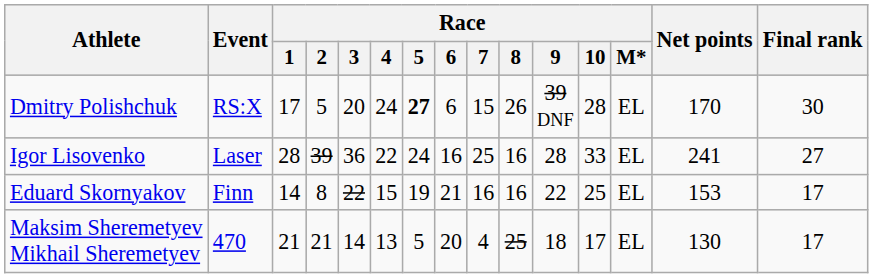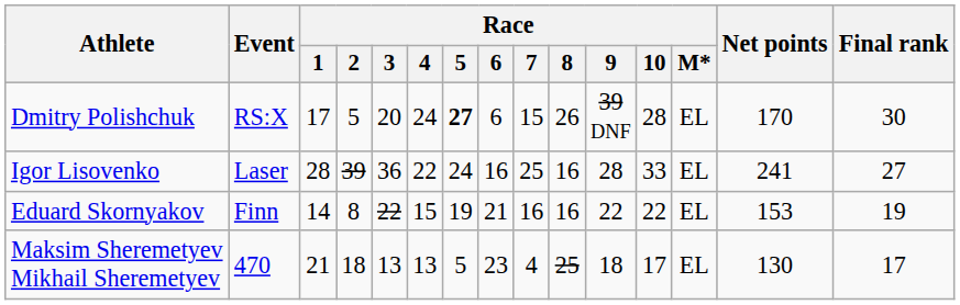 <table class="wikitable" style="font-size:90%">
 <tr>
 <th rowspan="2">Athlete</th>
 <th rowspan="2">Event</th>
 <th colspan=11>Race</th>
 <th rowspan=2>Net points</th>
 <th rowspan=2>Final rank</th>
 </tr>
 <tr style="font-size:95%">
 <th>1</th>
 <th>2</th>
 <th>3</th>
 <th>4</th>
 <th>5</th>
 <th>6</th>
 <th>7</th>
 <th>8</th>
 <th>9</th>
 <th>10</th>
 <th>M*</th>
 </tr>
 <tr align=center>
 <td align=left><a href='#'>Dmitry Polishchuk</a></td>
 <td align=left><a href='#'>RS:X</a></td>
 <td>17</td>
 <td>5</td>
 <td>20</td>
 <td>24</td>
 <td><strong>27</strong></td>
 <td>6</td>
 <td>15</td>
 <td>26</td>
 <td><s>39</s><small><br>DNF</small></td>
 <td>28</td>
 <td>EL</td>
 <td>170</td>
 <td>30</td>
 </tr>
 <tr align=center>
 <td align=left><a href='#'>Igor Lisovenko</a></td>
 <td align=left><a href='#'>Laser</a></td>
 <td>28</td>
 <td><s>39</s></td>
 <td>36</td>
 <td>22</td>
 <td>24</td>
 <td>16</td>
 <td>25</td>
 <td>16</td>
 <td>28</td>
 <td>33</td>
 <td>EL</td>
 <td>241</td>
 <td>27</td>
 </tr>
 <tr align=center>
 <td align=left><a href='#'>Eduard Skornyakov</a></td>
 <td align=left><a href='#'>Finn</a></td>
 <td>14</td>
 <td>8</td>
 <td><s>22</s></td>
 <td>15</td>
 <td>19</td>
 <td>21</td>
 <td>16</td>
 <td>16</td>
 <td>22</td>
-<td>25</td>
+<td>22</td>
 <td>EL</td>
 <td>153</td>
-<td>17</td>
+<td>19</td>
 </tr>
 <tr align=center>
 <td align=left><a href='#'>Maksim Sheremetyev</a><br><a href='#'>Mikhail Sheremetyev</a></td>
 <td align=left><a href='#'>470</a></td>
 <td>21</td>
-<td>21</td>
-<td>14</td>
+<td>18</td>
+<td>13</td>
 <td>13</td>
 <td>5</td>
-<td>20</td>
+<td>23</td>
 <td>4</td>
 <td><s>25</s></td>
 <td>18</td>
 <td>17</td>
 <td>EL</td>
 <td>130</td>
 <td>17</td>
 </tr>
 </table>
